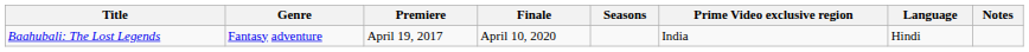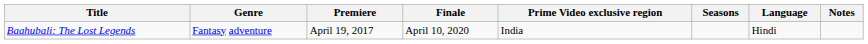 <table class="wikitable sortable" style="width:100%;">
 <tr>
 <th>Title</th>
 <th>Genre</th>
 <th>Premiere</th>
 <th>Finale</th>
+<th>Prime Video exclusive region</th>
 <th>Seasons</th>
-<th>Prime Video exclusive region</th>
 <th>Language</th>
 <th>Notes</th>
 </tr>
 <tr>
 <td><em><a href='#'>Baahubali: The Lost Legends</a></em></td>
 <td><a href='#'>Fantasy</a> <a href='#'>adventure</a></td>
 <td>April 19, 2017</td>
 <td>April 10, 2020</td>
+<td>India</td>
 <td></td>
-<td>India</td>
 <td>Hindi</td>
 <td></td>
 </tr>
 </table>
